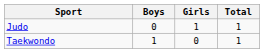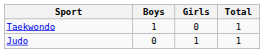 <table class="wikitable sortable" style="text-align:center;">
 <tr>
 <th width=180>Sport</th>
 <th width=55>Boys</th>
 <th width=55>Girls</th>
 <th width=55>Total</th>
 </tr>
 <tr>
+<td align=left><a href='#'>Taekwondo</a></td>
+<td>1</td>
+<td>0</td>
+<td>1</td>
+</tr>
+<tr>
 <td align=left><a href='#'>Judo</a></td>
 <td>0</td>
 <td>1</td>
 <td>1</td>
 </tr>
-<tr>
-<td align=left><a href='#'>Taekwondo</a></td>
-<td>1</td>
-<td>0</td>
-<td>1</td>
-</tr>
 </table>
